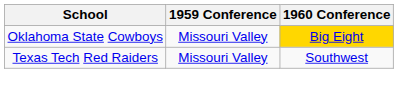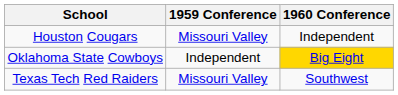 <table class="wikitable sortable">
 <tr>
 <th>School</th>
 <th>1959 Conference</th>
 <th>1960 Conference</th>
 </tr>
 <tr style="text-align:center;">
+<td><a href='#'>Houston</a> <a href='#'>Cougars</a></td>
+<td><a href='#'>Missouri Valley</a></td>
+<td>Independent</td>
+</tr>
+<tr style="text-align:center;">
 <td><a href='#'>Oklahoma State</a> <a href='#'>Cowboys</a></td>
-<td><a href='#'>Missouri Valley</a></td>
+<td>Independent</td>
 <td style="background: gold;"><a href='#'>Big Eight</a></td>
 </tr>
 <tr style="text-align:center;">
 <td><a href='#'>Texas Tech</a> <a href='#'>Red Raiders</a></td>
 <td><a href='#'>Missouri Valley</a></td>
 <td><a href='#'>Southwest</a></td>
 </tr>
 </table>
